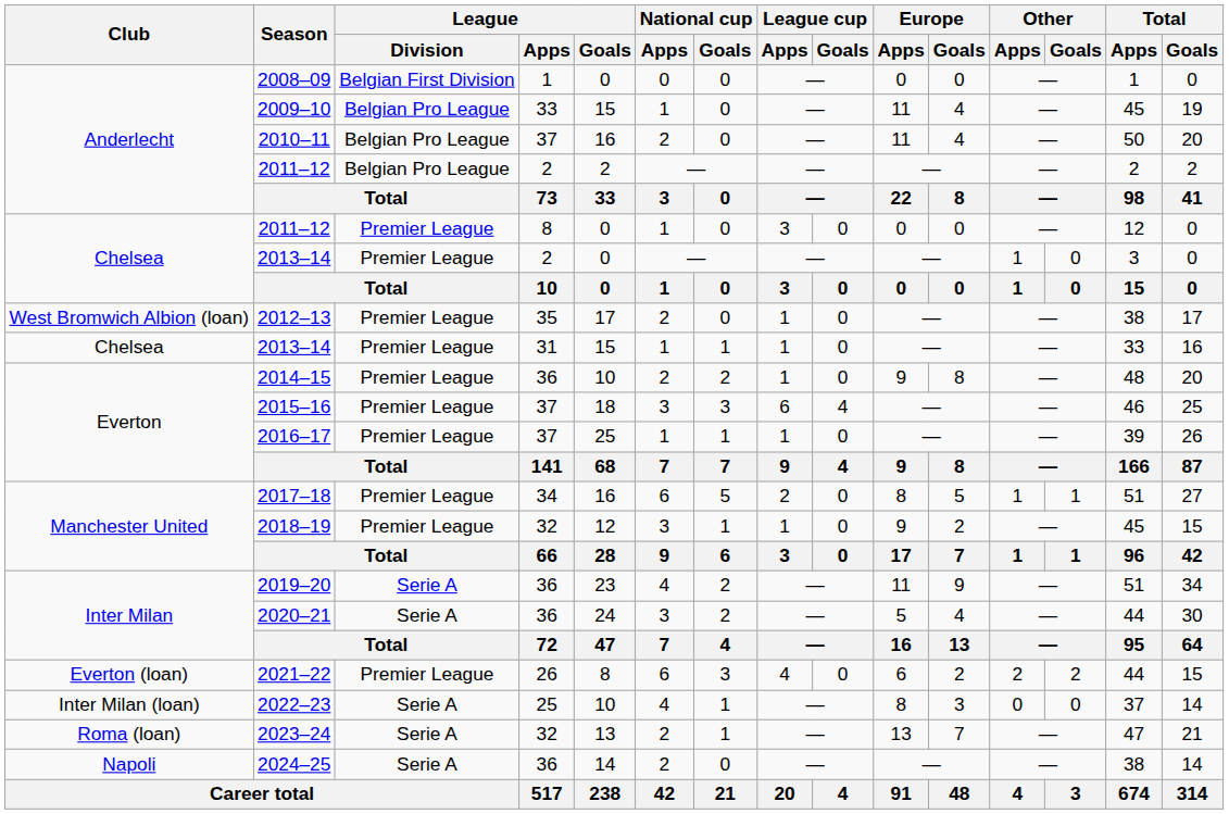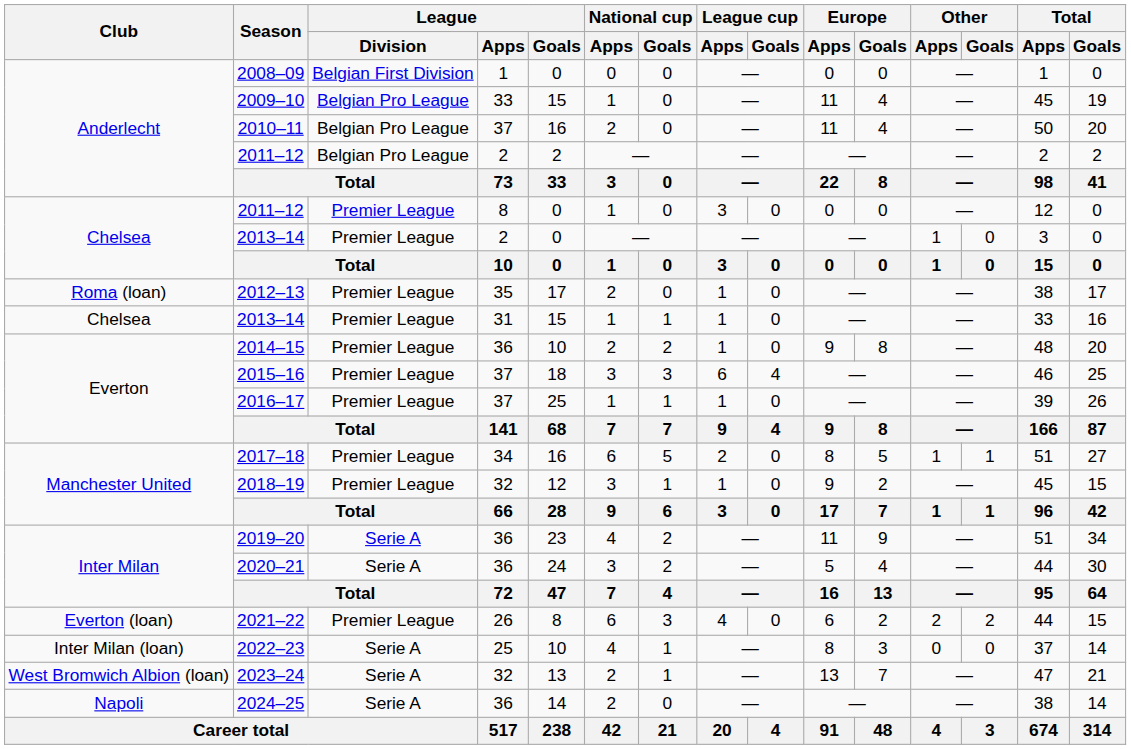 <table class=wikitable style="text-align:center">
 <tr>
 <th rowspan=2>Club</th>
 <th rowspan=2>Season</th>
 <th colspan=3>League</th>
 <th colspan=2>National cup</th>
 <th colspan=2>League cup</th>
 <th colspan=2>Europe</th>
 <th colspan=2>Other</th>
 <th colspan=2>Total</th>
 </tr>
 <tr>
 <th>Division</th>
 <th>Apps</th>
 <th>Goals</th>
 <th>Apps</th>
 <th>Goals</th>
 <th>Apps</th>
 <th>Goals</th>
 <th>Apps</th>
 <th>Goals</th>
 <th>Apps</th>
 <th>Goals</th>
 <th>Apps</th>
 <th>Goals</th>
 </tr>
 <tr>
 <td rowspan=5><a href='#'>Anderlecht</a></td>
 <td><a href='#'>2008–09</a></td>
 <td><a href='#'>Belgian First Division</a></td>
 <td>1</td>
 <td>0</td>
 <td>0</td>
 <td>0</td>
 <td colspan="2">—</td>
 <td>0</td>
 <td>0</td>
 <td colspan="2">—</td>
 <td>1</td>
 <td>0</td>
 </tr>
 <tr>
 <td><a href='#'>2009–10</a></td>
 <td><a href='#'>Belgian Pro League</a></td>
 <td>33</td>
 <td>15</td>
 <td>1</td>
 <td>0</td>
 <td colspan="2">—</td>
 <td>11</td>
 <td>4</td>
 <td colspan="2">—</td>
 <td>45</td>
 <td>19</td>
 </tr>
 <tr>
 <td><a href='#'>2010–11</a></td>
 <td>Belgian Pro League</td>
 <td>37</td>
 <td>16</td>
 <td>2</td>
 <td>0</td>
 <td colspan="2">—</td>
 <td>11</td>
 <td>4</td>
 <td colspan="2">—</td>
 <td>50</td>
 <td>20</td>
 </tr>
 <tr>
 <td><a href='#'>2011–12</a></td>
 <td>Belgian Pro League</td>
 <td>2</td>
 <td>2</td>
 <td colspan="2">—</td>
 <td colspan="2">—</td>
 <td colspan="2">—</td>
 <td colspan="2">—</td>
 <td>2</td>
 <td>2</td>
 </tr>
 <tr>
 <th colspan=2>Total</th>
 <th>73</th>
 <th>33</th>
 <th>3</th>
 <th>0</th>
 <th colspan=2>—</th>
 <th>22</th>
 <th>8</th>
 <th colspan=2>—</th>
 <th>98</th>
 <th>41</th>
 </tr>
 <tr>
 <td rowspan="3"><a href='#'>Chelsea</a></td>
 <td><a href='#'>2011–12</a></td>
 <td><a href='#'>Premier League</a></td>
 <td>8</td>
 <td>0</td>
 <td>1</td>
 <td>0</td>
 <td>3</td>
 <td>0</td>
 <td>0</td>
 <td>0</td>
 <td colspan=2>—</td>
 <td>12</td>
 <td>0</td>
 </tr>
 <tr>
 <td><a href='#'>2013–14</a></td>
 <td>Premier League</td>
 <td>2</td>
 <td>0</td>
 <td colspan=2>—</td>
 <td colspan=2>—</td>
 <td colspan=2>—</td>
 <td>1</td>
 <td>0</td>
 <td>3</td>
 <td>0</td>
 </tr>
 <tr>
 <th colspan="2">Total</th>
 <th>10</th>
 <th>0</th>
 <th>1</th>
 <th>0</th>
 <th>3</th>
 <th>0</th>
 <th>0</th>
 <th>0</th>
 <th>1</th>
 <th>0</th>
 <th>15</th>
 <th>0</th>
 </tr>
 <tr>
-<td><a href='#'>West Bromwich Albion</a> (loan)</td>
+<td><a href='#'>Roma</a> (loan)</td>
 <td><a href='#'>2012–13</a></td>
 <td>Premier League</td>
 <td>35</td>
 <td>17</td>
 <td>2</td>
 <td>0</td>
 <td>1</td>
 <td>0</td>
 <td colspan="2">—</td>
 <td colspan="2">—</td>
 <td>38</td>
 <td>17</td>
 </tr>
 <tr>
 <td>Chelsea</td>
 <td><a href='#'>2013–14</a></td>
 <td>Premier League</td>
 <td>31</td>
 <td>15</td>
 <td>1</td>
 <td>1</td>
 <td>1</td>
 <td>0</td>
 <td colspan="2">—</td>
 <td colspan="2">—</td>
 <td>33</td>
 <td>16</td>
 </tr>
 <tr>
 <td rowspan=4>Everton</td>
 <td><a href='#'>2014–15</a></td>
 <td>Premier League</td>
 <td>36</td>
 <td>10</td>
 <td>2</td>
 <td>2</td>
 <td>1</td>
 <td>0</td>
 <td>9</td>
 <td>8</td>
 <td colspan="2">—</td>
 <td>48</td>
 <td>20</td>
 </tr>
 <tr>
 <td><a href='#'>2015–16</a></td>
 <td>Premier League</td>
 <td>37</td>
 <td>18</td>
 <td>3</td>
 <td>3</td>
 <td>6</td>
 <td>4</td>
 <td colspan="2">—</td>
 <td colspan="2">—</td>
 <td>46</td>
 <td>25</td>
 </tr>
 <tr>
 <td><a href='#'>2016–17</a></td>
 <td>Premier League</td>
 <td>37</td>
 <td>25</td>
 <td>1</td>
 <td>1</td>
 <td>1</td>
 <td>0</td>
 <td colspan="2">—</td>
 <td colspan="2">—</td>
 <td>39</td>
 <td>26</td>
 </tr>
 <tr>
 <th colspan=2>Total</th>
 <th>141</th>
 <th>68</th>
 <th>7</th>
 <th>7</th>
 <th>9</th>
 <th>4</th>
 <th>9</th>
 <th>8</th>
 <th colspan=2>—</th>
 <th>166</th>
 <th>87</th>
 </tr>
 <tr>
 <td rowspan=3><a href='#'>Manchester United</a></td>
 <td><a href='#'>2017–18</a></td>
 <td>Premier League</td>
 <td>34</td>
 <td>16</td>
 <td>6</td>
 <td>5</td>
 <td>2</td>
 <td>0</td>
 <td>8</td>
 <td>5</td>
 <td>1</td>
 <td>1</td>
 <td>51</td>
 <td>27</td>
 </tr>
 <tr>
 <td><a href='#'>2018–19</a></td>
 <td>Premier League</td>
 <td>32</td>
 <td>12</td>
 <td>3</td>
 <td>1</td>
 <td>1</td>
 <td>0</td>
 <td>9</td>
 <td>2</td>
 <td colspan=2>—</td>
 <td>45</td>
 <td>15</td>
 </tr>
 <tr>
 <th colspan=2>Total</th>
 <th>66</th>
 <th>28</th>
 <th>9</th>
 <th>6</th>
 <th>3</th>
 <th>0</th>
 <th>17</th>
 <th>7</th>
 <th>1</th>
 <th>1</th>
 <th>96</th>
 <th>42</th>
 </tr>
 <tr>
 <td rowspan="3"><a href='#'>Inter Milan</a></td>
 <td><a href='#'>2019–20</a></td>
 <td><a href='#'>Serie A</a></td>
 <td>36</td>
 <td>23</td>
 <td>4</td>
 <td>2</td>
 <td colspan="2">—</td>
 <td>11</td>
 <td>9</td>
 <td colspan="2">—</td>
 <td>51</td>
 <td>34</td>
 </tr>
 <tr>
 <td><a href='#'>2020–21</a></td>
 <td>Serie A</td>
 <td>36</td>
 <td>24</td>
 <td>3</td>
 <td>2</td>
 <td colspan="2">—</td>
 <td>5</td>
 <td>4</td>
 <td colspan="2">—</td>
 <td>44</td>
 <td>30</td>
 </tr>
 <tr>
 <th colspan=2>Total</th>
 <th>72</th>
 <th>47</th>
 <th>7</th>
 <th>4</th>
 <th colspan=2>—</th>
 <th>16</th>
 <th>13</th>
 <th colspan=2>—</th>
 <th>95</th>
 <th>64</th>
 </tr>
 <tr>
 <td><a href='#'>Everton</a> (loan)</td>
 <td><a href='#'>2021–22</a></td>
 <td>Premier League</td>
 <td>26</td>
 <td>8</td>
 <td>6</td>
 <td>3</td>
 <td>4</td>
 <td>0</td>
 <td>6</td>
 <td>2</td>
 <td>2</td>
 <td>2</td>
 <td>44</td>
 <td>15</td>
 </tr>
 <tr>
 <td>Inter Milan (loan)</td>
 <td><a href='#'>2022–23</a></td>
 <td>Serie A</td>
 <td>25</td>
 <td>10</td>
 <td>4</td>
 <td>1</td>
 <td colspan="2">—</td>
 <td>8</td>
 <td>3</td>
 <td>0</td>
 <td>0</td>
 <td>37</td>
 <td>14</td>
 </tr>
 <tr>
-<td><a href='#'>Roma</a> (loan)</td>
+<td><a href='#'>West Bromwich Albion</a> (loan)</td>
 <td><a href='#'>2023–24</a></td>
 <td>Serie A</td>
 <td>32</td>
 <td>13</td>
 <td>2</td>
 <td>1</td>
 <td colspan="2">—</td>
 <td>13</td>
 <td>7</td>
 <td colspan=2>—</td>
 <td>47</td>
 <td>21</td>
 </tr>
 <tr>
 <td><a href='#'>Napoli</a></td>
 <td><a href='#'>2024–25</a></td>
 <td>Serie A</td>
 <td>36</td>
 <td>14</td>
 <td>2</td>
 <td>0</td>
 <td colspan="2">—</td>
 <td colspan="2">—</td>
 <td colspan=2>—</td>
 <td>38</td>
 <td>14</td>
 </tr>
 <tr>
 <th colspan=3>Career total</th>
 <th>517</th>
 <th>238</th>
 <th>42</th>
 <th>21</th>
 <th>20</th>
 <th>4</th>
 <th>91</th>
 <th>48</th>
 <th>4</th>
 <th>3</th>
 <th>674</th>
 <th>314</th>
 </tr>
 </table>
